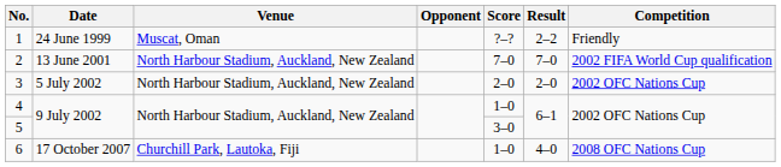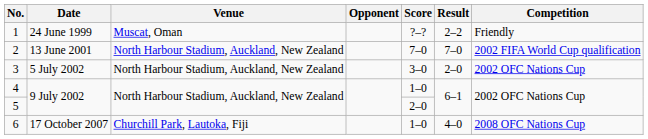 <table class="wikitable sortable">
 <tr>
 <th scope="col">No.</th>
 <th scope="col">Date</th>
 <th scope="col">Venue</th>
 <th scope="col">Opponent</th>
 <th scope="col">Score</th>
 <th scope="col">Result</th>
 <th scope="col">Competition</th>
 </tr>
 <tr>
 <td style="text-align:center">1</td>
 <td>24 June 1999</td>
 <td><a href='#'>Muscat</a>, Oman</td>
 <td></td>
 <td style="text-align:center">?–?</td>
 <td style="text-align:center">2–2</td>
 <td>Friendly</td>
 </tr>
 <tr>
 <td style="text-align:center">2</td>
 <td>13 June 2001</td>
 <td><a href='#'>North Harbour Stadium</a>, <a href='#'>Auckland</a>, New Zealand</td>
 <td></td>
 <td style="text-align:center">7–0</td>
 <td style="text-align:center">7–0</td>
 <td><a href='#'>2002 FIFA World Cup qualification</a></td>
 </tr>
 <tr>
 <td style="text-align:center">3</td>
 <td>5 July 2002</td>
 <td>North Harbour Stadium, Auckland, New Zealand</td>
 <td></td>
-<td style="text-align:center">2–0</td>
+<td style="text-align:center">3–0</td>
 <td style="text-align:center">2–0</td>
 <td><a href='#'>2002 OFC Nations Cup</a></td>
 </tr>
 <tr>
 <td style="text-align:center">4</td>
 <td rowspan="2">9 July 2002</td>
 <td rowspan="2">North Harbour Stadium, Auckland, New Zealand</td>
 <td rowspan="2"></td>
 <td style="text-align:center">1–0</td>
 <td rowspan="2" style="text-align:center">6–1</td>
 <td rowspan="2">2002 OFC Nations Cup</td>
 </tr>
 <tr>
 <td style="text-align:center">5</td>
-<td style="text-align:center">3–0</td>
+<td style="text-align:center">2–0</td>
 </tr>
 <tr>
 <td style="text-align:center">6</td>
 <td>17 October 2007</td>
 <td><a href='#'>Churchill Park</a>, <a href='#'>Lautoka</a>, Fiji</td>
 <td></td>
 <td style="text-align:center">1–0</td>
 <td style="text-align:center">4–0</td>
 <td><a href='#'>2008 OFC Nations Cup</a></td>
 </tr>
 </table>
